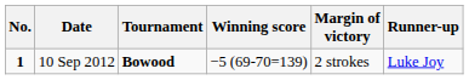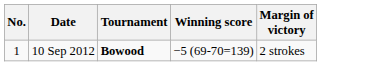 <table class="wikitable" style="font-size:95%;">
 <tr>
 <th>No.</th>
 <th>Date</th>
 <th>Tournament</th>
 <th>Winning score</th>
 <th>Margin of<br>victory</th>
-<th>Runner-up</th>
 </tr>
 <tr>
-<td align=center><strong>1</strong></td>
+<td align=center>1</td>
 <td align=right>10 Sep 2012</td>
 <td><strong>Bowood</strong></td>
 <td>−5 (69-70=139)</td>
 <td>2 strokes</td>
-<td> <a href='#'>Luke Joy</a></td>
 </tr>
 </table>
